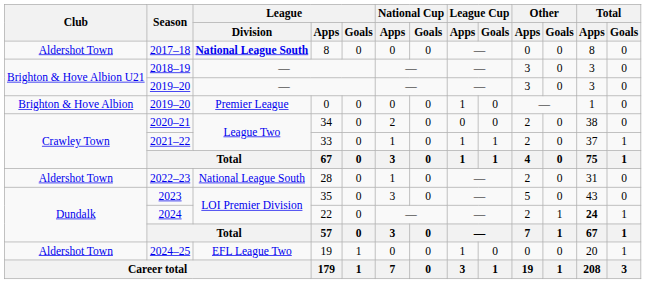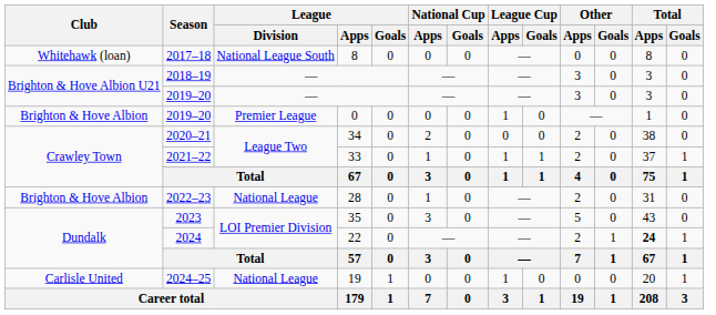 <table class="wikitable" style="text-align: center;">
 <tr>
 <th rowspan="2">Club</th>
 <th rowspan="2">Season</th>
 <th colspan="3">League</th>
 <th colspan="2">National Cup</th>
 <th colspan="2">League Cup</th>
 <th colspan="2">Other</th>
 <th colspan="2">Total</th>
 </tr>
 <tr>
 <th>Division</th>
 <th>Apps</th>
 <th>Goals</th>
 <th>Apps</th>
 <th>Goals</th>
 <th>Apps</th>
 <th>Goals</th>
 <th>Apps</th>
 <th>Goals</th>
 <th>Apps</th>
 <th>Goals</th>
 </tr>
 <tr>
-<td><a href='#'>Aldershot Town</a></td>
+<td><a href='#'>Whitehawk</a> (loan)</td>
 <td><a href='#'>2017–18</a></td>
-<td><strong><a href='#'>National League South</a></strong></td>
+<td><a href='#'>National League South</a></td>
 <td>8</td>
 <td>0</td>
 <td>0</td>
 <td>0</td>
 <td colspan="2">—</td>
 <td>0</td>
 <td>0</td>
 <td>8</td>
 <td>0</td>
 </tr>
 <tr>
 <td rowspan="2"><a href='#'>Brighton & Hove Albion U21</a></td>
 <td><a href='#'>2018–19</a></td>
 <td colspan="3">—</td>
 <td colspan="2">—</td>
 <td colspan="2">—</td>
 <td>3</td>
 <td>0</td>
 <td>3</td>
 <td>0</td>
 </tr>
 <tr>
 <td><a href='#'>2019–20</a></td>
 <td colspan="3">—</td>
 <td colspan="2">—</td>
 <td colspan="2">—</td>
 <td>3</td>
 <td>0</td>
 <td>3</td>
 <td>0</td>
 </tr>
 <tr>
 <td><a href='#'>Brighton & Hove Albion</a></td>
 <td><a href='#'>2019–20</a></td>
 <td><a href='#'>Premier League</a></td>
 <td>0</td>
 <td>0</td>
 <td>0</td>
 <td>0</td>
 <td>1</td>
 <td>0</td>
 <td colspan="2">—</td>
 <td>1</td>
 <td>0</td>
 </tr>
 <tr>
 <td rowspan="3"><a href='#'>Crawley Town</a></td>
 <td><a href='#'>2020–21</a></td>
 <td rowspan="2"><a href='#'>League Two</a></td>
 <td>34</td>
 <td>0</td>
 <td>2</td>
 <td>0</td>
 <td>0</td>
 <td>0</td>
 <td>2</td>
 <td>0</td>
 <td>38</td>
 <td>0</td>
 </tr>
 <tr>
 <td><a href='#'>2021–22</a></td>
 <td>33</td>
 <td>0</td>
 <td>1</td>
 <td>0</td>
 <td>1</td>
 <td>1</td>
 <td>2</td>
 <td>0</td>
 <td>37</td>
 <td>1</td>
 </tr>
 <tr>
 <th colspan="2">Total</th>
 <th>67</th>
 <th>0</th>
 <th>3</th>
 <th>0</th>
 <th>1</th>
 <th>1</th>
 <th>4</th>
 <th>0</th>
 <th>75</th>
 <th>1</th>
 </tr>
 <tr>
-<td><a href='#'>Aldershot Town</a></td>
+<td><a href='#'>Brighton & Hove Albion</a></td>
 <td><a href='#'>2022–23</a></td>
-<td><a href='#'>National League South</a></td>
+<td><a href='#'>National League</a></td>
 <td>28</td>
 <td>0</td>
 <td>1</td>
 <td>0</td>
 <td colspan="2">—</td>
 <td>2</td>
 <td>0</td>
 <td>31</td>
 <td>0</td>
 </tr>
 <tr>
 <td rowspan="3"><a href='#'>Dundalk</a></td>
 <td><a href='#'>2023</a></td>
 <td rowspan="2"><a href='#'>LOI Premier Division</a></td>
 <td>35</td>
 <td>0</td>
 <td>3</td>
 <td>0</td>
 <td colspan="2">—</td>
 <td>5</td>
 <td>0</td>
 <td>43</td>
 <td>0</td>
 </tr>
 <tr>
 <td><a href='#'>2024</a></td>
 <td>22</td>
 <td>0</td>
 <td colspan="2">—</td>
 <td colspan="2">—</td>
 <td>2</td>
 <td>1</td>
 <td><strong>24</strong></td>
 <td>1</td>
 </tr>
 <tr>
 <th colspan="2">Total</th>
 <th>57</th>
 <th>0</th>
 <th>3</th>
 <th>0</th>
 <th colspan="2">—</th>
 <th>7</th>
 <th>1</th>
 <th>67</th>
 <th>1</th>
 </tr>
 <tr>
-<td><a href='#'>Aldershot Town</a></td>
+<td><a href='#'>Carlisle United</a></td>
 <td><a href='#'>2024–25</a></td>
-<td><a href='#'>EFL League Two</a></td>
+<td><a href='#'>National League</a></td>
 <td>19</td>
 <td>1</td>
 <td>0</td>
 <td>0</td>
 <td>1</td>
 <td>0</td>
 <td>0</td>
 <td>0</td>
 <td>20</td>
 <td>1</td>
 </tr>
 <tr>
 <th colspan="3">Career total</th>
 <th>179</th>
 <th>1</th>
 <th>7</th>
 <th>0</th>
 <th>3</th>
 <th>1</th>
 <th>19</th>
 <th>1</th>
 <th>208</th>
 <th>3</th>
 </tr>
 </table>
